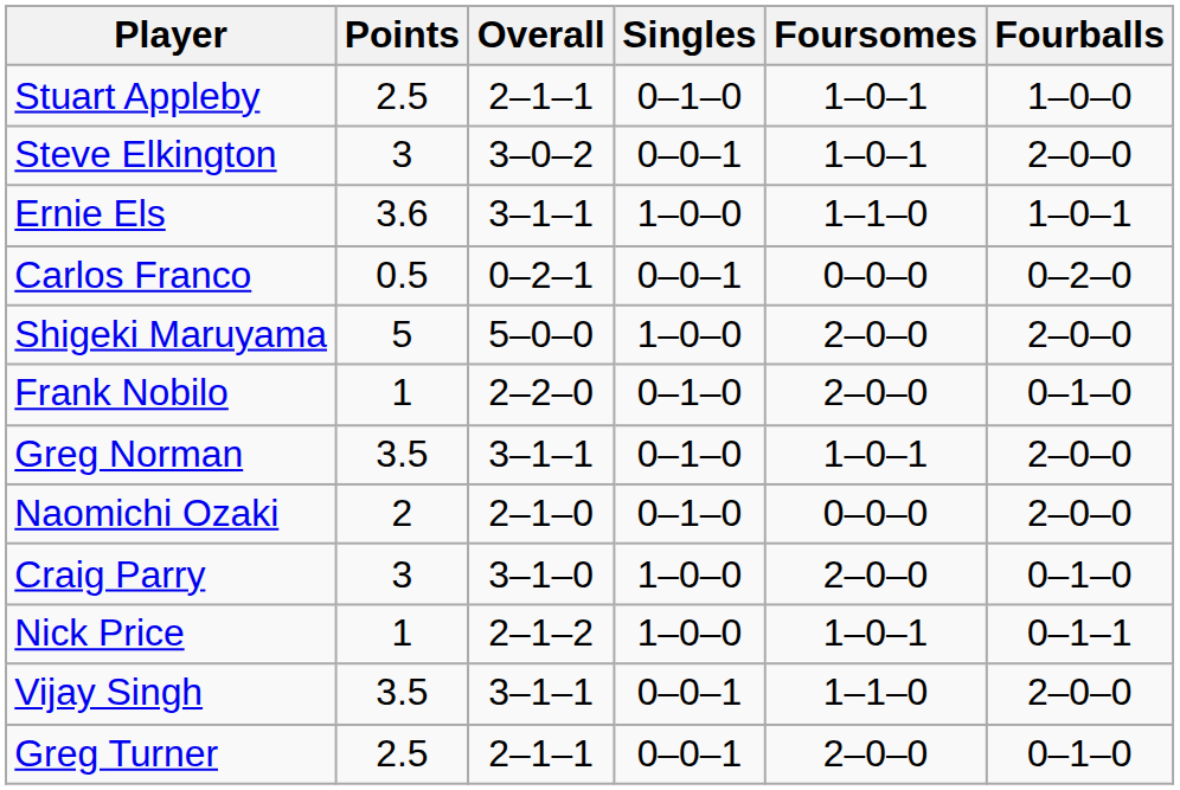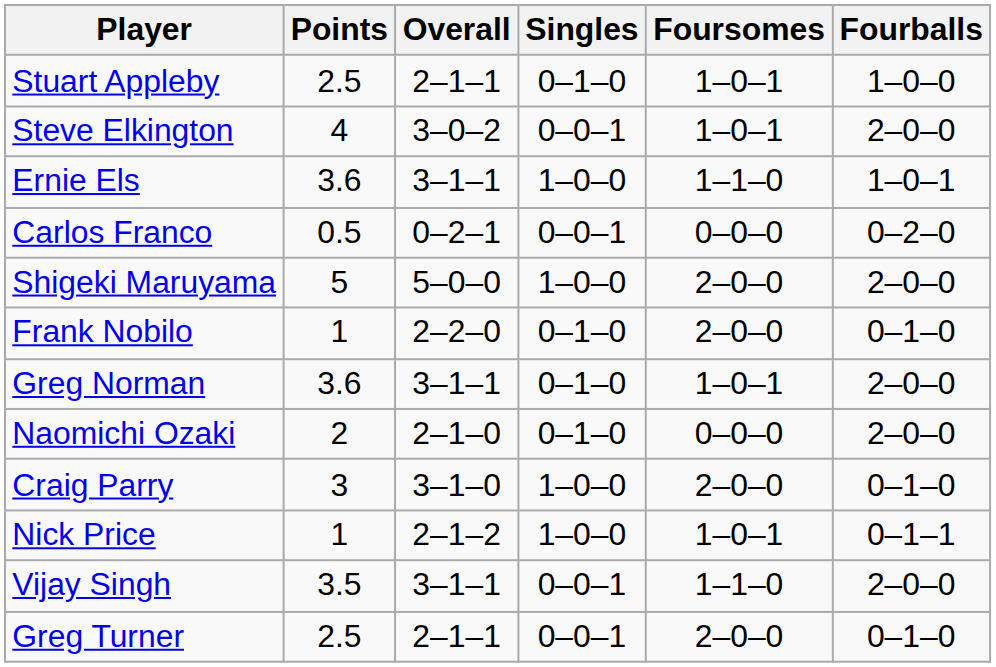 <table class="wikitable sortable" style="text-align:center">
 <tr>
 <th>Player</th>
 <th>Points</th>
 <th>Overall</th>
 <th>Singles</th>
 <th>Foursomes</th>
 <th>Fourballs</th>
 </tr>
 <tr>
 <td align=left><a href='#'>Stuart Appleby</a></td>
 <td>2.5</td>
 <td>2–1–1</td>
 <td>0–1–0</td>
 <td>1–0–1</td>
 <td>1–0–0</td>
 </tr>
 <tr>
 <td align=left><a href='#'>Steve Elkington</a></td>
-<td>3</td>
+<td>4</td>
 <td>3–0–2</td>
 <td>0–0–1</td>
 <td>1–0–1</td>
 <td>2–0–0</td>
 </tr>
 <tr>
 <td align=left><a href='#'>Ernie Els</a></td>
 <td>3.6</td>
 <td>3–1–1</td>
 <td>1–0–0</td>
 <td>1–1–0</td>
 <td>1–0–1</td>
 </tr>
 <tr>
 <td align=left><a href='#'>Carlos Franco</a></td>
 <td>0.5</td>
 <td>0–2–1</td>
 <td>0–0–1</td>
 <td>0–0–0</td>
 <td>0–2–0</td>
 </tr>
 <tr>
 <td align=left><a href='#'>Shigeki Maruyama</a></td>
 <td>5</td>
 <td>5–0–0</td>
 <td>1–0–0</td>
 <td>2–0–0</td>
 <td>2–0–0</td>
 </tr>
 <tr>
 <td align=left><a href='#'>Frank Nobilo</a></td>
 <td>1</td>
 <td>2–2–0</td>
 <td>0–1–0</td>
 <td>2–0–0</td>
 <td>0–1–0</td>
 </tr>
 <tr>
 <td align=left><a href='#'>Greg Norman</a></td>
-<td>3.5</td>
+<td>3.6</td>
 <td>3–1–1</td>
 <td>0–1–0</td>
 <td>1–0–1</td>
 <td>2–0–0</td>
 </tr>
 <tr>
 <td align=left><a href='#'>Naomichi Ozaki</a></td>
 <td>2</td>
 <td>2–1–0</td>
 <td>0–1–0</td>
 <td>0–0–0</td>
 <td>2–0–0</td>
 </tr>
 <tr>
 <td align=left><a href='#'>Craig Parry</a></td>
 <td>3</td>
 <td>3–1–0</td>
 <td>1–0–0</td>
 <td>2–0–0</td>
 <td>0–1–0</td>
 </tr>
 <tr>
 <td align=left><a href='#'>Nick Price</a></td>
 <td>1</td>
 <td>2–1–2</td>
 <td>1–0–0</td>
 <td>1–0–1</td>
 <td>0–1–1</td>
 </tr>
 <tr>
 <td align=left><a href='#'>Vijay Singh</a></td>
 <td>3.5</td>
 <td>3–1–1</td>
 <td>0–0–1</td>
 <td>1–1–0</td>
 <td>2–0–0</td>
 </tr>
 <tr>
 <td align=left><a href='#'>Greg Turner</a></td>
 <td>2.5</td>
 <td>2–1–1</td>
 <td>0–0–1</td>
 <td>2–0–0</td>
 <td>0–1–0</td>
 </tr>
 </table>
